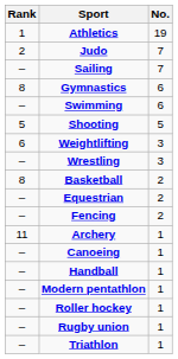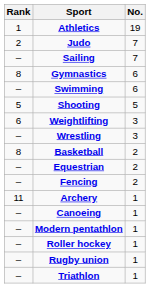 <table class="wikitable" style="text-align: center;">
 <tr>
 <th>Rank</th>
 <th>Sport</th>
 <th>No.</th>
 </tr>
 <tr>
 <td>1</td>
 <td><strong><a href='#'>Athletics</a></strong></td>
 <td>19</td>
 </tr>
 <tr>
 <td>2</td>
 <td><strong><a href='#'>Judo</a></strong></td>
 <td>7</td>
 </tr>
 <tr>
 <td>–</td>
 <td><strong><a href='#'>Sailing</a></strong></td>
 <td>7</td>
 </tr>
 <tr>
 <td>8</td>
 <td><strong><a href='#'>Gymnastics</a></strong></td>
 <td>6</td>
 </tr>
 <tr>
 <td>–</td>
 <td><strong><a href='#'>Swimming</a></strong></td>
 <td>6</td>
 </tr>
 <tr>
 <td>5</td>
 <td><strong><a href='#'>Shooting</a></strong></td>
 <td>5</td>
 </tr>
 <tr>
 <td>6</td>
 <td><strong><a href='#'>Weightlifting</a></strong></td>
 <td>3</td>
 </tr>
 <tr>
 <td>–</td>
 <td><strong><a href='#'>Wrestling</a></strong></td>
 <td>3</td>
 </tr>
 <tr>
 <td>8</td>
 <td><strong><a href='#'>Basketball</a></strong></td>
 <td>2</td>
 </tr>
 <tr>
 <td>–</td>
 <td><strong><a href='#'>Equestrian</a></strong></td>
 <td>2</td>
 </tr>
 <tr>
 <td>–</td>
 <td><strong><a href='#'>Fencing</a></strong></td>
 <td>2</td>
 </tr>
 <tr>
 <td>11</td>
 <td><strong><a href='#'>Archery</a></strong></td>
 <td>1</td>
 </tr>
 <tr>
 <td>–</td>
 <td><strong><a href='#'>Canoeing</a></strong></td>
 <td>1</td>
 </tr>
 <tr>
 <td>–</td>
-<td><strong><a href='#'>Handball</a></strong></td>
-<td>1</td>
-</tr>
-<tr>
-<td>–</td>
 <td><strong><a href='#'>Modern pentathlon</a></strong></td>
 <td>1</td>
 </tr>
 <tr>
 <td>–</td>
 <td><strong><a href='#'>Roller hockey</a></strong></td>
 <td>1</td>
 </tr>
 <tr>
 <td>–</td>
 <td><strong><a href='#'>Rugby union</a></strong></td>
 <td>1</td>
 </tr>
 <tr>
 <td>–</td>
 <td><strong><a href='#'>Triathlon</a></strong></td>
 <td>1</td>
 </tr>
 </table>
